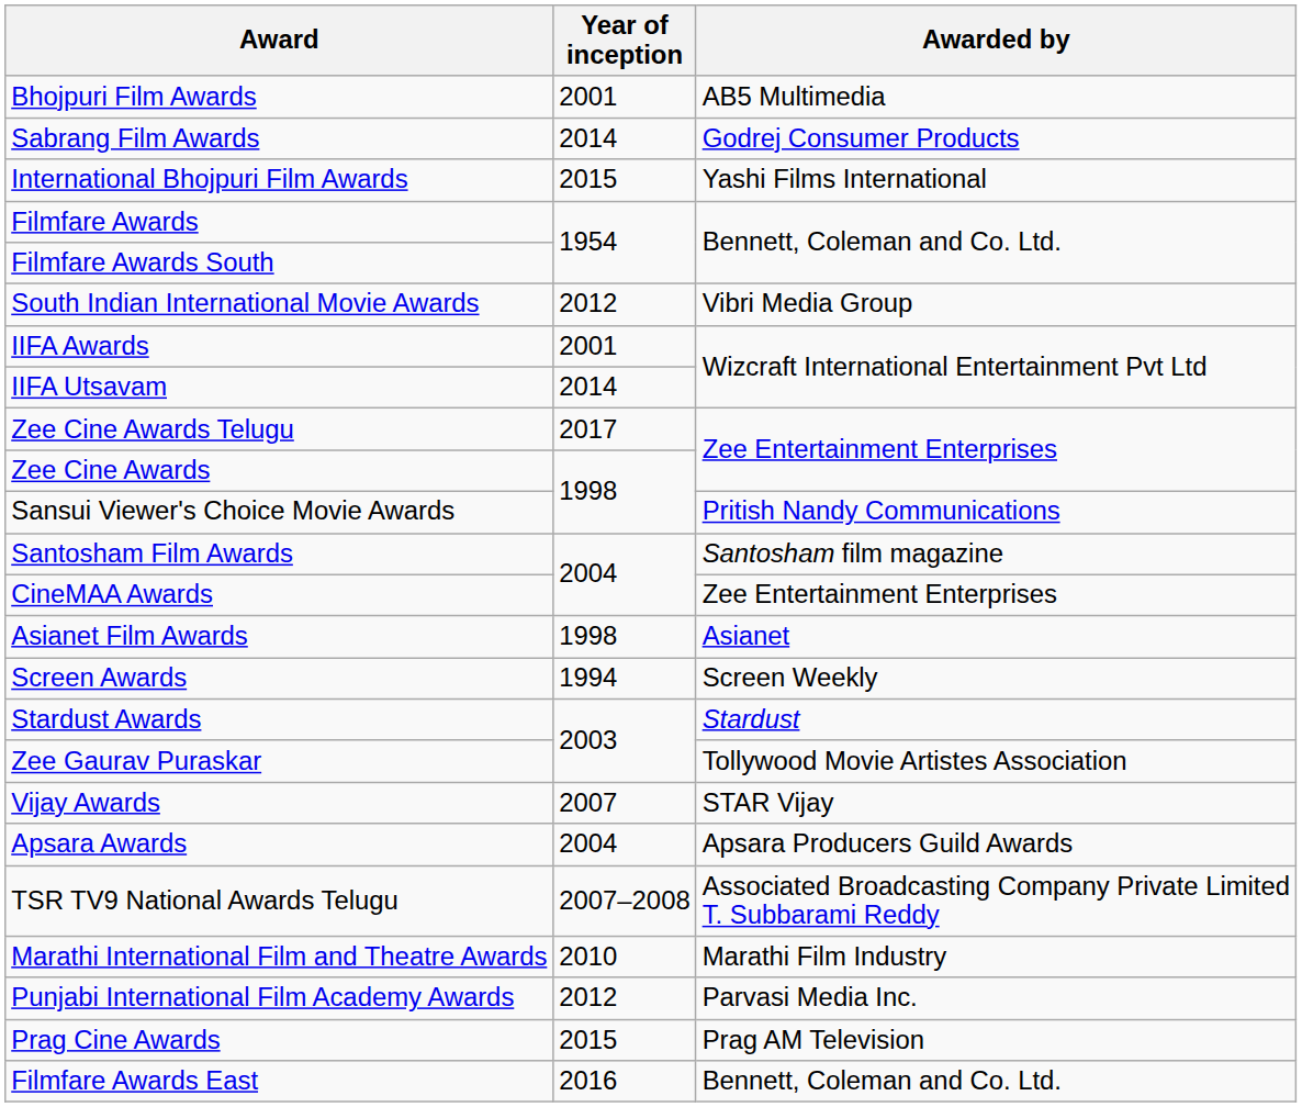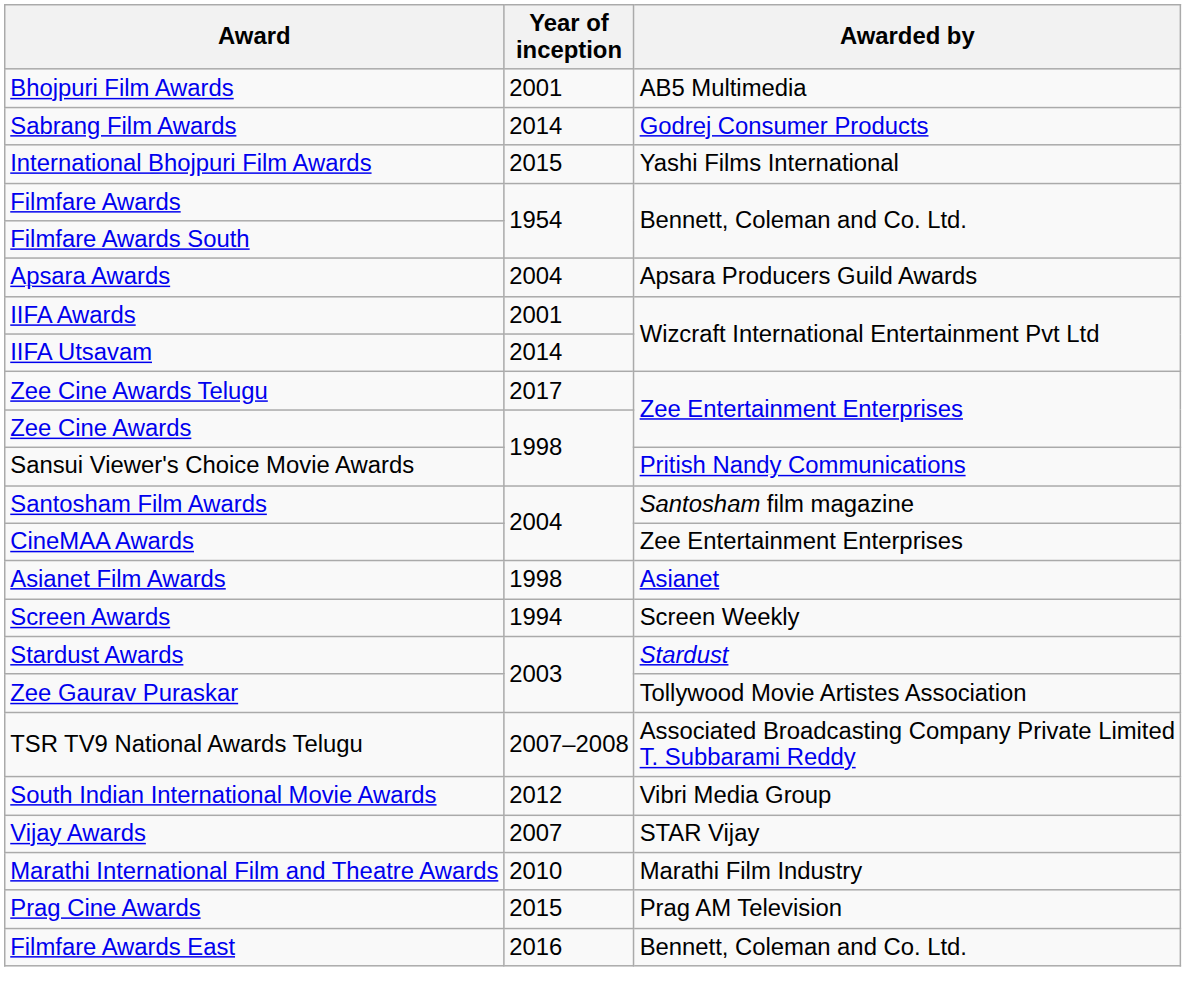 <table class="wikitable">
 <tr>
 <th>Award</th>
 <th>Year of <br>inception</th>
 <th>Awarded by</th>
 </tr>
 <tr>
 <td><a href='#'>Bhojpuri Film Awards</a></td>
 <td>2001</td>
 <td>AB5 Multimedia</td>
 </tr>
 <tr>
 <td><a href='#'>Sabrang Film Awards</a></td>
 <td>2014</td>
 <td><a href='#'>Godrej Consumer Products</a></td>
 </tr>
 <tr>
 <td><a href='#'>International Bhojpuri Film Awards</a></td>
 <td>2015</td>
 <td>Yashi Films International</td>
 </tr>
 <tr>
 <td><a href='#'>Filmfare Awards</a></td>
 <td rowspan="2">1954</td>
 <td rowspan="2">Bennett, Coleman and Co. Ltd.</td>
 </tr>
 <tr>
 <td><a href='#'>Filmfare Awards South</a></td>
 </tr>
 <tr>
-<td><a href='#'>South Indian International Movie Awards</a></td>
-<td>2012</td>
-<td>Vibri Media Group</td>
+<td><a href='#'>Apsara Awards</a></td>
+<td>2004</td>
+<td>Apsara Producers Guild Awards</td>
 </tr>
 <tr>
 <td><a href='#'>IIFA Awards</a></td>
 <td>2001</td>
 <td rowspan="2">Wizcraft International Entertainment Pvt Ltd</td>
 </tr>
 <tr>
 <td><a href='#'>IIFA Utsavam</a></td>
 <td>2014</td>
 </tr>
 <tr>
 <td><a href='#'>Zee Cine Awards Telugu</a></td>
 <td>2017</td>
 <td rowspan="2"><a href='#'>Zee Entertainment Enterprises</a></td>
 </tr>
 <tr>
 <td><a href='#'>Zee Cine Awards</a></td>
 <td rowspan="2">1998</td>
 </tr>
 <tr>
 <td>Sansui Viewer's Choice Movie Awards</td>
 <td><a href='#'>Pritish Nandy Communications</a></td>
 </tr>
 <tr>
 <td><a href='#'>Santosham Film Awards</a></td>
 <td rowspan="2">2004</td>
 <td><em>Santosham</em> film magazine</td>
 </tr>
 <tr>
 <td><a href='#'>CineMAA Awards</a></td>
 <td>Zee Entertainment Enterprises</td>
 </tr>
 <tr>
 <td><a href='#'>Asianet Film Awards</a></td>
 <td>1998</td>
 <td><a href='#'>Asianet</a></td>
 </tr>
 <tr>
 <td><a href='#'>Screen Awards</a></td>
 <td>1994</td>
 <td>Screen Weekly</td>
 </tr>
 <tr>
 <td><a href='#'>Stardust Awards</a></td>
 <td rowspan="2">2003</td>
 <td><em><a href='#'>Stardust</a></em></td>
 </tr>
 <tr>
 <td><a href='#'>Zee Gaurav Puraskar</a></td>
 <td>Tollywood Movie Artistes Association</td>
 </tr>
 <tr>
+<td>TSR TV9 National Awards Telugu</td>
+<td>2007–2008</td>
+<td>Associated Broadcasting Company Private Limited<br><a href='#'>T. Subbarami Reddy</a></td>
+</tr>
+<tr>
+<td><a href='#'>South Indian International Movie Awards</a></td>
+<td>2012</td>
+<td>Vibri Media Group</td>
+</tr>
+<tr>
 <td><a href='#'>Vijay Awards</a></td>
 <td>2007</td>
 <td>STAR Vijay</td>
 </tr>
 <tr>
-<td><a href='#'>Apsara Awards</a></td>
-<td>2004</td>
-<td>Apsara Producers Guild Awards</td>
-</tr>
-<tr>
-<td>TSR TV9 National Awards Telugu</td>
-<td>2007–2008</td>
-<td>Associated Broadcasting Company Private Limited<br><a href='#'>T. Subbarami Reddy</a></td>
-</tr>
-<tr>
 <td><a href='#'>Marathi International Film and Theatre Awards</a></td>
 <td>2010</td>
 <td>Marathi Film Industry</td>
-</tr>
-<tr>
-<td><a href='#'>Punjabi International Film Academy Awards</a></td>
-<td>2012</td>
-<td>Parvasi Media Inc.</td>
 </tr>
 <tr>
 <td><a href='#'>Prag Cine Awards</a></td>
 <td>2015</td>
 <td>Prag AM Television</td>
 </tr>
 <tr>
 <td><a href='#'>Filmfare Awards East</a></td>
 <td>2016</td>
 <td>Bennett, Coleman and Co. Ltd.</td>
 </tr>
 </table>
